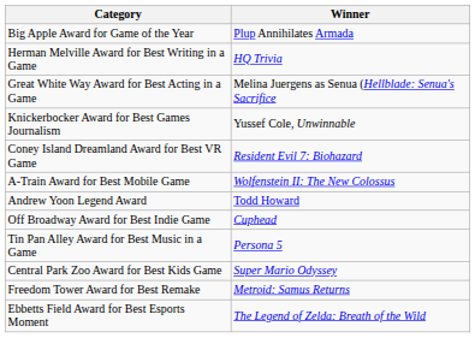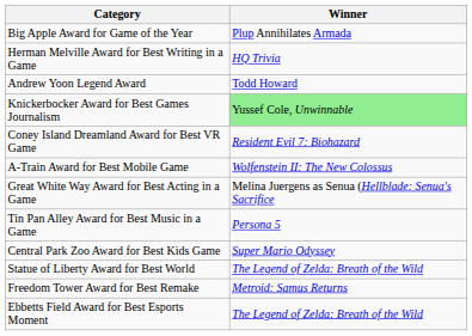 <table class="wikitable sortable plainrowheaders" border="none" style="margin:0">
 <tr valign="bottom">
 <th scope="col">Category</th>
 <th scope="col">Winner</th>
 </tr>
 <tr>
 <td>Big Apple Award for Game of the Year</td>
 <td><a href='#'>Plup</a> Annihilates <a href='#'>Armada</a></td>
 </tr>
 <tr>
 <td>Herman Melville Award for Best Writing in a Game</td>
 <td><em><a href='#'>HQ Trivia</a></em></td>
 </tr>
 <tr>
-<td>Great White Way Award for Best Acting in a Game</td>
-<td>Melina Juergens as Senua (<em><a href='#'>Hellblade: Senua's Sacrifice</a></em></td>
+<td>Andrew Yoon Legend Award</td>
+<td><a href='#'>Todd Howard</a></td>
 </tr>
 <tr>
 <td>Knickerbocker Award for Best Games Journalism</td>
-<td>Yussef Cole, <em>Unwinnable</em></td>
+<td style="background: lightgreen;">Yussef Cole, <em>Unwinnable</em></td>
 </tr>
 <tr>
 <td>Coney Island Dreamland Award for Best VR Game</td>
 <td><em><a href='#'>Resident Evil 7: Biohazard</a></em></td>
 </tr>
 <tr>
 <td>A-Train Award for Best Mobile Game</td>
 <td><em><a href='#'>Wolfenstein II: The New Colossus</a></em></td>
 </tr>
 <tr>
-<td>Andrew Yoon Legend Award</td>
-<td><a href='#'>Todd Howard</a></td>
-</tr>
-<tr>
-<td>Off Broadway Award for Best Indie Game</td>
-<td><em><a href='#'>Cuphead</a></em></td>
+<td>Great White Way Award for Best Acting in a Game</td>
+<td>Melina Juergens as Senua (<em><a href='#'>Hellblade: Senua's Sacrifice</a></em></td>
 </tr>
 <tr>
 <td>Tin Pan Alley Award for Best Music in a Game</td>
 <td><em><a href='#'>Persona 5</a></em></td>
 </tr>
 <tr>
 <td>Central Park Zoo Award for Best Kids Game</td>
 <td><em><a href='#'>Super Mario Odyssey</a></em></td>
 </tr>
 <tr>
+<td>Statue of Liberty Award for Best World</td>
+<td><em><a href='#'>The Legend of Zelda: Breath of the Wild</a></em></td>
+</tr>
+<tr>
 <td>Freedom Tower Award for Best Remake</td>
 <td><em><a href='#'>Metroid: Samus Returns</a></em></td>
 </tr>
 <tr>
 <td>Ebbetts Field Award for Best Esports Moment</td>
 <td><em><a href='#'>The Legend of Zelda: Breath of the Wild</a></em></td>
 </tr>
 </table>
